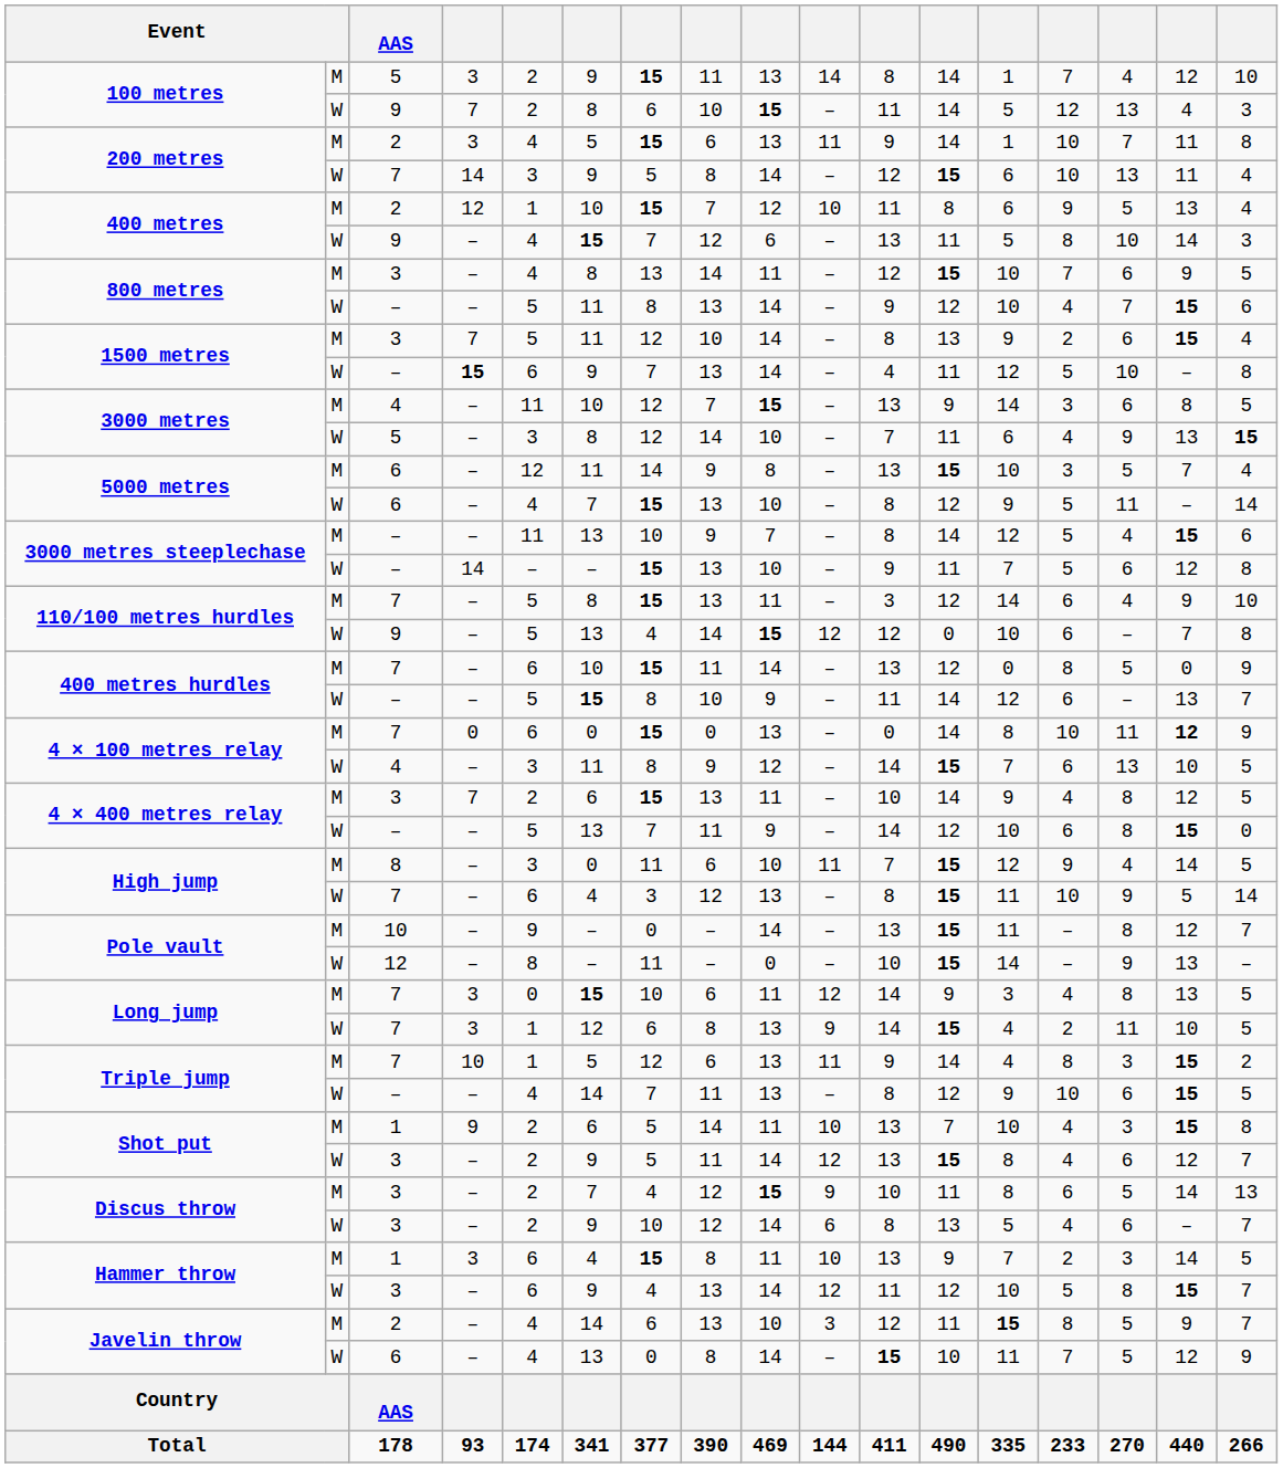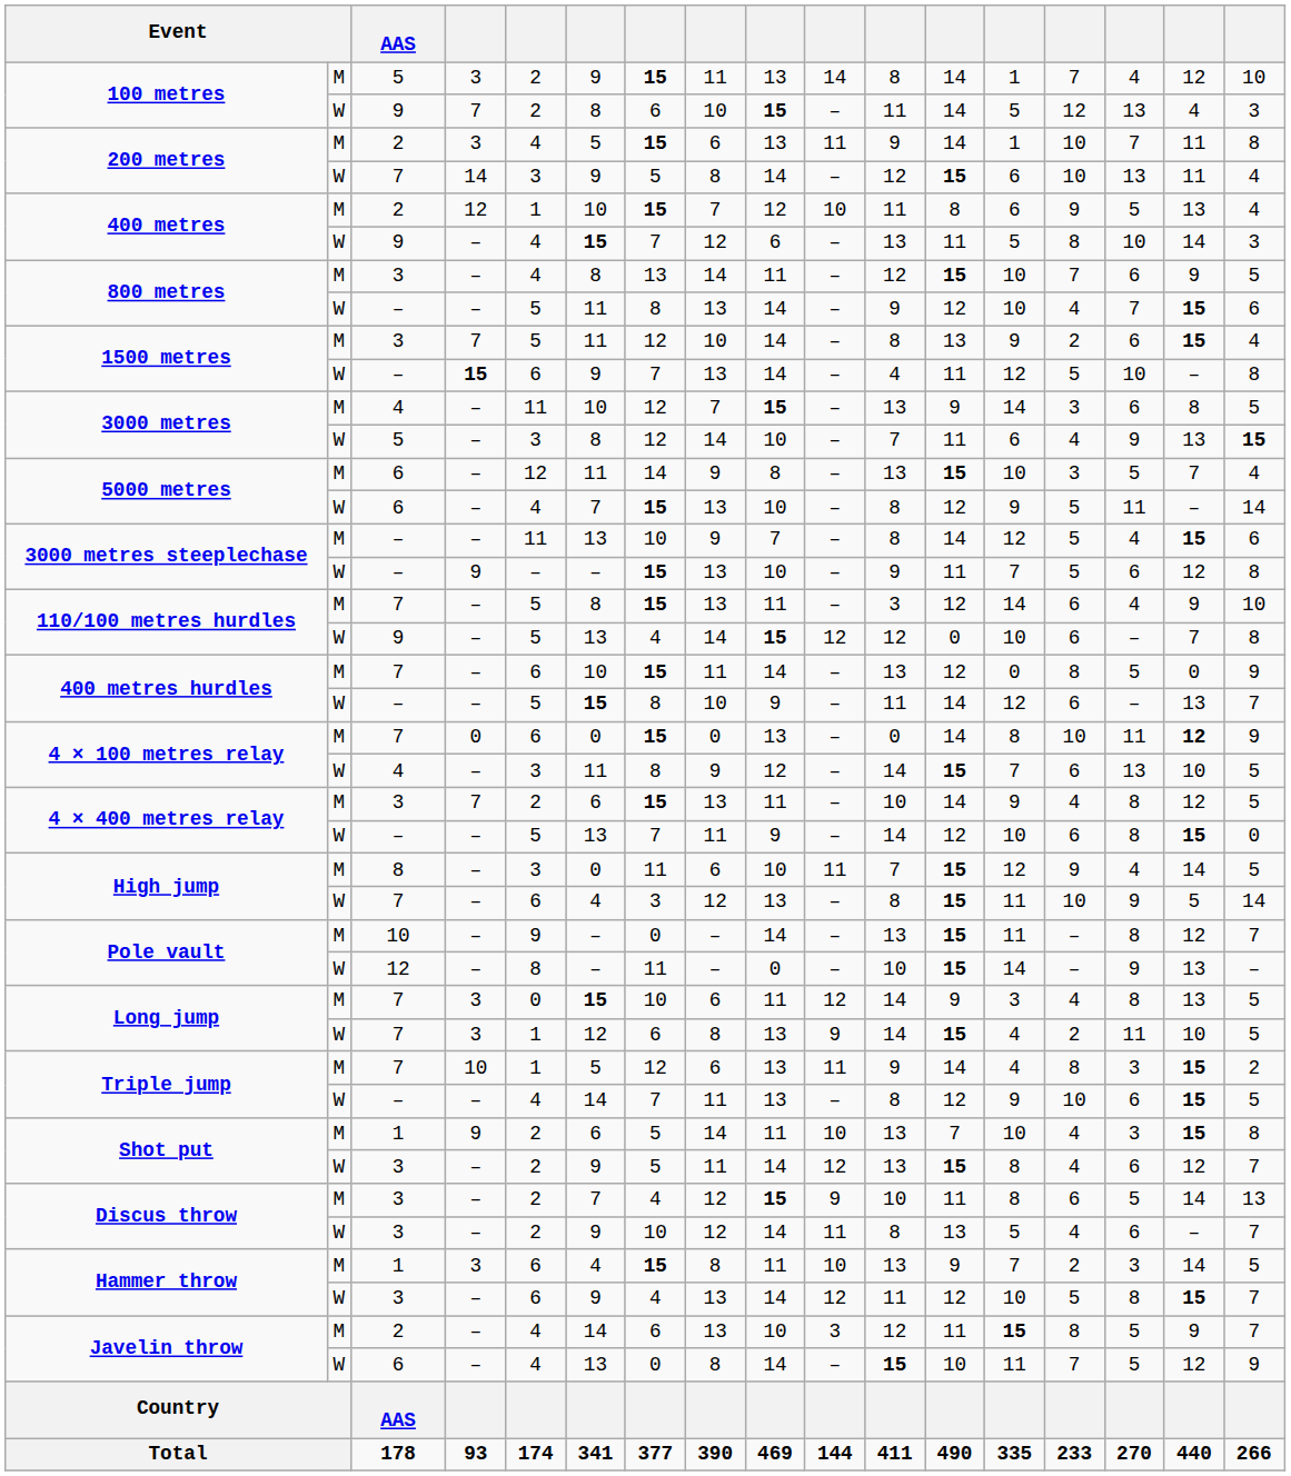 <table class="wikitable" style="background-color: #f9f9f9; font-size: 90%; text-align: center">
 <tr>
 <th width=200 colspan=2>Event</th>
 <th width=51><br><strong><a href='#'>AAS</a></strong></th>
 <th width=30></th>
 <th width=30></th>
 <th width=30></th>
 <th width=30></th>
 <th width=30></th>
 <th width=30></th>
 <th width=30></th>
 <th width=30></th>
 <th width=30></th>
 <th width=30></th>
 <th width=30></th>
 <th width=30></th>
 <th width=30></th>
 <th width=30></th>
 </tr>
 <tr>
 <td rowspan=2><strong><a href='#'>100 metres</a></strong></td>
 <td>M</td>
 <td>5</td>
 <td>3</td>
 <td>2</td>
 <td>9</td>
 <td><strong>15</strong></td>
 <td>11</td>
 <td>13</td>
 <td>14</td>
 <td>8</td>
 <td>14</td>
 <td>1</td>
 <td>7</td>
 <td>4</td>
 <td>12</td>
 <td>10</td>
 </tr>
 <tr>
 <td>W</td>
 <td>9</td>
 <td>7</td>
 <td>2</td>
 <td>8</td>
 <td>6</td>
 <td>10</td>
 <td><strong>15</strong></td>
 <td>–</td>
 <td>11</td>
 <td>14</td>
 <td>5</td>
 <td>12</td>
 <td>13</td>
 <td>4</td>
 <td>3</td>
 </tr>
 <tr>
 <td rowspan=2><strong><a href='#'>200 metres</a></strong></td>
 <td>M</td>
 <td>2</td>
 <td>3</td>
 <td>4</td>
 <td>5</td>
 <td><strong>15</strong></td>
 <td>6</td>
 <td>13</td>
 <td>11</td>
 <td>9</td>
 <td>14</td>
 <td>1</td>
 <td>10</td>
 <td>7</td>
 <td>11</td>
 <td>8</td>
 </tr>
 <tr>
 <td>W</td>
 <td>7</td>
 <td>14</td>
 <td>3</td>
 <td>9</td>
 <td>5</td>
 <td>8</td>
 <td>14</td>
 <td>–</td>
 <td>12</td>
 <td><strong>15</strong></td>
 <td>6</td>
 <td>10</td>
 <td>13</td>
 <td>11</td>
 <td>4</td>
 </tr>
 <tr>
 <td rowspan=2><strong><a href='#'>400 metres</a></strong></td>
 <td>M</td>
 <td>2</td>
 <td>12</td>
 <td>1</td>
 <td>10</td>
 <td><strong>15</strong></td>
 <td>7</td>
 <td>12</td>
 <td>10</td>
 <td>11</td>
 <td>8</td>
 <td>6</td>
 <td>9</td>
 <td>5</td>
 <td>13</td>
 <td>4</td>
 </tr>
 <tr>
 <td>W</td>
 <td>9</td>
 <td>–</td>
 <td>4</td>
 <td><strong>15</strong></td>
 <td>7</td>
 <td>12</td>
 <td>6</td>
 <td>–</td>
 <td>13</td>
 <td>11</td>
 <td>5</td>
 <td>8</td>
 <td>10</td>
 <td>14</td>
 <td>3</td>
 </tr>
 <tr>
 <td rowspan=2><strong><a href='#'>800 metres</a></strong></td>
 <td>M</td>
 <td>3</td>
 <td>–</td>
 <td>4</td>
 <td>8</td>
 <td>13</td>
 <td>14</td>
 <td>11</td>
 <td>–</td>
 <td>12</td>
 <td><strong>15</strong></td>
 <td>10</td>
 <td>7</td>
 <td>6</td>
 <td>9</td>
 <td>5</td>
 </tr>
 <tr>
 <td>W</td>
 <td>–</td>
 <td>–</td>
 <td>5</td>
 <td>11</td>
 <td>8</td>
 <td>13</td>
 <td>14</td>
 <td>–</td>
 <td>9</td>
 <td>12</td>
 <td>10</td>
 <td>4</td>
 <td>7</td>
 <td><strong>15</strong></td>
 <td>6</td>
 </tr>
 <tr>
 <td rowspan=2><strong><a href='#'>1500 metres</a></strong></td>
 <td>M</td>
 <td>3</td>
 <td>7</td>
 <td>5</td>
 <td>11</td>
 <td>12</td>
 <td>10</td>
 <td>14</td>
 <td>–</td>
 <td>8</td>
 <td>13</td>
 <td>9</td>
 <td>2</td>
 <td>6</td>
 <td><strong>15</strong></td>
 <td>4</td>
 </tr>
 <tr>
 <td>W</td>
 <td>–</td>
 <td><strong>15</strong></td>
 <td>6</td>
 <td>9</td>
 <td>7</td>
 <td>13</td>
 <td>14</td>
 <td>–</td>
 <td>4</td>
 <td>11</td>
 <td>12</td>
 <td>5</td>
 <td>10</td>
 <td>–</td>
 <td>8</td>
 </tr>
 <tr>
 <td rowspan=2><strong><a href='#'>3000 metres</a></strong></td>
 <td>M</td>
 <td>4</td>
 <td>–</td>
 <td>11</td>
 <td>10</td>
 <td>12</td>
 <td>7</td>
 <td><strong>15</strong></td>
 <td>–</td>
 <td>13</td>
 <td>9</td>
 <td>14</td>
 <td>3</td>
 <td>6</td>
 <td>8</td>
 <td>5</td>
 </tr>
 <tr>
 <td>W</td>
 <td>5</td>
 <td>–</td>
 <td>3</td>
 <td>8</td>
 <td>12</td>
 <td>14</td>
 <td>10</td>
 <td>–</td>
 <td>7</td>
 <td>11</td>
 <td>6</td>
 <td>4</td>
 <td>9</td>
 <td>13</td>
 <td><strong>15</strong></td>
 </tr>
 <tr>
 <td rowspan=2><strong><a href='#'>5000 metres</a></strong></td>
 <td>M</td>
 <td>6</td>
 <td>–</td>
 <td>12</td>
 <td>11</td>
 <td>14</td>
 <td>9</td>
 <td>8</td>
 <td>–</td>
 <td>13</td>
 <td><strong>15</strong></td>
 <td>10</td>
 <td>3</td>
 <td>5</td>
 <td>7</td>
 <td>4</td>
 </tr>
 <tr>
 <td>W</td>
 <td>6</td>
 <td>–</td>
 <td>4</td>
 <td>7</td>
 <td><strong>15</strong></td>
 <td>13</td>
 <td>10</td>
 <td>–</td>
 <td>8</td>
 <td>12</td>
 <td>9</td>
 <td>5</td>
 <td>11</td>
 <td>–</td>
 <td>14</td>
 </tr>
 <tr>
 <td rowspan=2><strong><a href='#'>3000 metres steeplechase</a></strong></td>
 <td>M</td>
 <td>–</td>
 <td>–</td>
 <td>11</td>
 <td>13</td>
 <td>10</td>
 <td>9</td>
 <td>7</td>
 <td>–</td>
 <td>8</td>
 <td>14</td>
 <td>12</td>
 <td>5</td>
 <td>4</td>
 <td><strong>15</strong></td>
 <td>6</td>
 </tr>
 <tr>
 <td>W</td>
 <td>–</td>
-<td>14</td>
+<td>9</td>
 <td>–</td>
 <td>–</td>
 <td><strong>15</strong></td>
 <td>13</td>
 <td>10</td>
 <td>–</td>
 <td>9</td>
 <td>11</td>
 <td>7</td>
 <td>5</td>
 <td>6</td>
 <td>12</td>
 <td>8</td>
 </tr>
 <tr>
 <td rowspan=2><strong><a href='#'>110/100 metres hurdles</a></strong></td>
 <td>M</td>
 <td>7</td>
 <td>–</td>
 <td>5</td>
 <td>8</td>
 <td><strong>15</strong></td>
 <td>13</td>
 <td>11</td>
 <td>–</td>
 <td>3</td>
 <td>12</td>
 <td>14</td>
 <td>6</td>
 <td>4</td>
 <td>9</td>
 <td>10</td>
 </tr>
 <tr>
 <td>W</td>
 <td>9</td>
 <td>–</td>
 <td>5</td>
 <td>13</td>
 <td>4</td>
 <td>14</td>
 <td><strong>15</strong></td>
 <td>12</td>
 <td>12</td>
 <td>0</td>
 <td>10</td>
 <td>6</td>
 <td>–</td>
 <td>7</td>
 <td>8</td>
 </tr>
 <tr>
 <td rowspan=2><strong><a href='#'>400 metres hurdles</a></strong></td>
 <td>M</td>
 <td>7</td>
 <td>–</td>
 <td>6</td>
 <td>10</td>
 <td><strong>15</strong></td>
 <td>11</td>
 <td>14</td>
 <td>–</td>
 <td>13</td>
 <td>12</td>
 <td>0</td>
 <td>8</td>
 <td>5</td>
 <td>0</td>
 <td>9</td>
 </tr>
 <tr>
 <td>W</td>
 <td>–</td>
 <td>–</td>
 <td>5</td>
 <td><strong>15</strong></td>
 <td>8</td>
 <td>10</td>
 <td>9</td>
 <td>–</td>
 <td>11</td>
 <td>14</td>
 <td>12</td>
 <td>6</td>
 <td>–</td>
 <td>13</td>
 <td>7</td>
 </tr>
 <tr>
 <td rowspan=2><strong><a href='#'>4 × 100 metres relay</a></strong></td>
 <td>M</td>
 <td>7</td>
 <td>0</td>
 <td>6</td>
 <td>0</td>
 <td><strong>15</strong></td>
 <td>0</td>
 <td>13</td>
 <td>–</td>
 <td>0</td>
 <td>14</td>
 <td>8</td>
 <td>10</td>
 <td>11</td>
 <td><strong>12</strong></td>
 <td>9</td>
 </tr>
 <tr>
 <td>W</td>
 <td>4</td>
 <td>–</td>
 <td>3</td>
 <td>11</td>
 <td>8</td>
 <td>9</td>
 <td>12</td>
 <td>–</td>
 <td>14</td>
 <td><strong>15</strong></td>
 <td>7</td>
 <td>6</td>
 <td>13</td>
 <td>10</td>
 <td>5</td>
 </tr>
 <tr>
 <td rowspan=2><strong><a href='#'>4 × 400 metres relay</a></strong></td>
 <td>M</td>
 <td>3</td>
 <td>7</td>
 <td>2</td>
 <td>6</td>
 <td><strong>15</strong></td>
 <td>13</td>
 <td>11</td>
 <td>–</td>
 <td>10</td>
 <td>14</td>
 <td>9</td>
 <td>4</td>
 <td>8</td>
 <td>12</td>
 <td>5</td>
 </tr>
 <tr>
 <td>W</td>
 <td>–</td>
 <td>–</td>
 <td>5</td>
 <td>13</td>
 <td>7</td>
 <td>11</td>
 <td>9</td>
 <td>–</td>
 <td>14</td>
 <td>12</td>
 <td>10</td>
 <td>6</td>
 <td>8</td>
 <td><strong>15</strong></td>
 <td>0</td>
 </tr>
 <tr>
 <td rowspan=2><strong><a href='#'>High jump</a></strong></td>
 <td>M</td>
 <td>8</td>
 <td>–</td>
 <td>3</td>
 <td>0</td>
 <td>11</td>
 <td>6</td>
 <td>10</td>
 <td>11</td>
 <td>7</td>
 <td><strong>15</strong></td>
 <td>12</td>
 <td>9</td>
 <td>4</td>
 <td>14</td>
 <td>5</td>
 </tr>
 <tr>
 <td>W</td>
 <td>7</td>
 <td>–</td>
 <td>6</td>
 <td>4</td>
 <td>3</td>
 <td>12</td>
 <td>13</td>
 <td>–</td>
 <td>8</td>
 <td><strong>15</strong></td>
 <td>11</td>
 <td>10</td>
 <td>9</td>
 <td>5</td>
 <td>14</td>
 </tr>
 <tr>
 <td rowspan=2><strong><a href='#'>Pole vault</a></strong></td>
 <td>M</td>
 <td>10</td>
 <td>–</td>
 <td>9</td>
 <td>–</td>
 <td>0</td>
 <td>–</td>
 <td>14</td>
 <td>–</td>
 <td>13</td>
 <td><strong>15</strong></td>
 <td>11</td>
 <td>–</td>
 <td>8</td>
 <td>12</td>
 <td>7</td>
 </tr>
 <tr>
 <td>W</td>
 <td>12</td>
 <td>–</td>
 <td>8</td>
 <td>–</td>
 <td>11</td>
 <td>–</td>
 <td>0</td>
 <td>–</td>
 <td>10</td>
 <td><strong>15</strong></td>
 <td>14</td>
 <td>–</td>
 <td>9</td>
 <td>13</td>
 <td>–</td>
 </tr>
 <tr>
 <td rowspan=2><strong><a href='#'>Long jump</a></strong></td>
 <td>M</td>
 <td>7</td>
 <td>3</td>
 <td>0</td>
 <td><strong>15</strong></td>
 <td>10</td>
 <td>6</td>
 <td>11</td>
 <td>12</td>
 <td>14</td>
 <td>9</td>
 <td>3</td>
 <td>4</td>
 <td>8</td>
 <td>13</td>
 <td>5</td>
 </tr>
 <tr>
 <td>W</td>
 <td>7</td>
 <td>3</td>
 <td>1</td>
 <td>12</td>
 <td>6</td>
 <td>8</td>
 <td>13</td>
 <td>9</td>
 <td>14</td>
 <td><strong>15</strong></td>
 <td>4</td>
 <td>2</td>
 <td>11</td>
 <td>10</td>
 <td>5</td>
 </tr>
 <tr>
 <td rowspan=2><strong><a href='#'>Triple jump</a></strong></td>
 <td>M</td>
 <td>7</td>
 <td>10</td>
 <td>1</td>
 <td>5</td>
 <td>12</td>
 <td>6</td>
 <td>13</td>
 <td>11</td>
 <td>9</td>
 <td>14</td>
 <td>4</td>
 <td>8</td>
 <td>3</td>
 <td><strong>15</strong></td>
 <td>2</td>
 </tr>
 <tr>
 <td>W</td>
 <td>–</td>
 <td>–</td>
 <td>4</td>
 <td>14</td>
 <td>7</td>
 <td>11</td>
 <td>13</td>
 <td>–</td>
 <td>8</td>
 <td>12</td>
 <td>9</td>
 <td>10</td>
 <td>6</td>
 <td><strong>15</strong></td>
 <td>5</td>
 </tr>
 <tr>
 <td rowspan=2><strong><a href='#'>Shot put</a></strong></td>
 <td>M</td>
 <td>1</td>
 <td>9</td>
 <td>2</td>
 <td>6</td>
 <td>5</td>
 <td>14</td>
 <td>11</td>
 <td>10</td>
 <td>13</td>
 <td>7</td>
 <td>10</td>
 <td>4</td>
 <td>3</td>
 <td><strong>15</strong></td>
 <td>8</td>
 </tr>
 <tr>
 <td>W</td>
 <td>3</td>
 <td>–</td>
 <td>2</td>
 <td>9</td>
 <td>5</td>
 <td>11</td>
 <td>14</td>
 <td>12</td>
 <td>13</td>
 <td><strong>15</strong></td>
 <td>8</td>
 <td>4</td>
 <td>6</td>
 <td>12</td>
 <td>7</td>
 </tr>
 <tr>
 <td rowspan=2><strong><a href='#'>Discus throw</a></strong></td>
 <td>M</td>
 <td>3</td>
 <td>–</td>
 <td>2</td>
 <td>7</td>
 <td>4</td>
 <td>12</td>
 <td><strong>15</strong></td>
 <td>9</td>
 <td>10</td>
 <td>11</td>
 <td>8</td>
 <td>6</td>
 <td>5</td>
 <td>14</td>
 <td>13</td>
 </tr>
 <tr>
 <td>W</td>
 <td>3</td>
 <td>–</td>
 <td>2</td>
 <td>9</td>
 <td>10</td>
 <td>12</td>
 <td>14</td>
-<td>6</td>
+<td>11</td>
 <td>8</td>
 <td>13</td>
 <td>5</td>
 <td>4</td>
 <td>6</td>
 <td>–</td>
 <td>7</td>
 </tr>
 <tr>
 <td rowspan=2><strong><a href='#'>Hammer throw</a></strong></td>
 <td>M</td>
 <td>1</td>
 <td>3</td>
 <td>6</td>
 <td>4</td>
 <td><strong>15</strong></td>
 <td>8</td>
 <td>11</td>
 <td>10</td>
 <td>13</td>
 <td>9</td>
 <td>7</td>
 <td>2</td>
 <td>3</td>
 <td>14</td>
 <td>5</td>
 </tr>
 <tr>
 <td>W</td>
 <td>3</td>
 <td>–</td>
 <td>6</td>
 <td>9</td>
 <td>4</td>
 <td>13</td>
 <td>14</td>
 <td>12</td>
 <td>11</td>
 <td>12</td>
 <td>10</td>
 <td>5</td>
 <td>8</td>
 <td><strong>15</strong></td>
 <td>7</td>
 </tr>
 <tr>
 <td rowspan=2><strong><a href='#'>Javelin throw</a></strong></td>
 <td>M</td>
 <td>2</td>
 <td>–</td>
 <td>4</td>
 <td>14</td>
 <td>6</td>
 <td>13</td>
 <td>10</td>
 <td>3</td>
 <td>12</td>
 <td>11</td>
 <td><strong>15</strong></td>
 <td>8</td>
 <td>5</td>
 <td>9</td>
 <td>7</td>
 </tr>
 <tr>
 <td>W</td>
 <td>6</td>
 <td>–</td>
 <td>4</td>
 <td>13</td>
 <td>0</td>
 <td>8</td>
 <td>14</td>
 <td>–</td>
 <td><strong>15</strong></td>
 <td>10</td>
 <td>11</td>
 <td>7</td>
 <td>5</td>
 <td>12</td>
 <td>9</td>
 </tr>
 <tr>
 <th colspan=2>Country</th>
 <th><br><strong><a href='#'>AAS</a></strong></th>
 <th></th>
 <th></th>
 <th></th>
 <th></th>
 <th></th>
 <th></th>
 <th></th>
 <th></th>
 <th></th>
 <th></th>
 <th></th>
 <th></th>
 <th></th>
 <th></th>
 </tr>
 <tr>
 <th colspan=2>Total</th>
 <td><strong>178</strong></td>
 <td><strong>93</strong></td>
 <td><strong>174</strong></td>
 <td><strong>341</strong></td>
 <td><strong>377</strong></td>
 <td><strong>390</strong></td>
 <td><strong>469</strong></td>
 <td><strong>144</strong></td>
 <td><strong>411</strong></td>
 <td><strong>490</strong></td>
 <td><strong>335</strong></td>
 <td><strong>233</strong></td>
 <td><strong>270</strong></td>
 <td><strong>440</strong></td>
 <td><strong>266</strong></td>
 </tr>
 </table>
